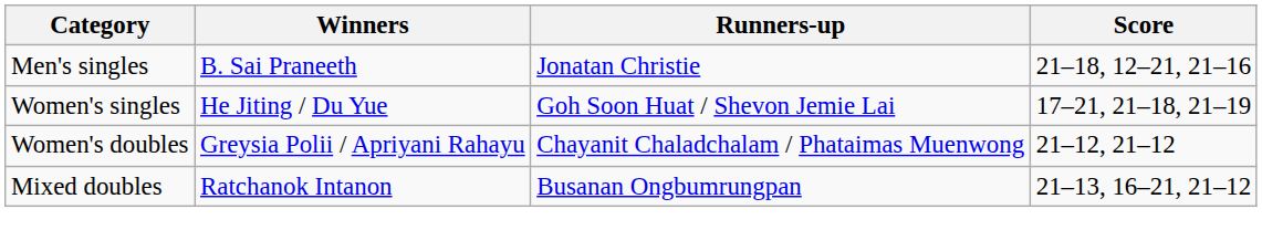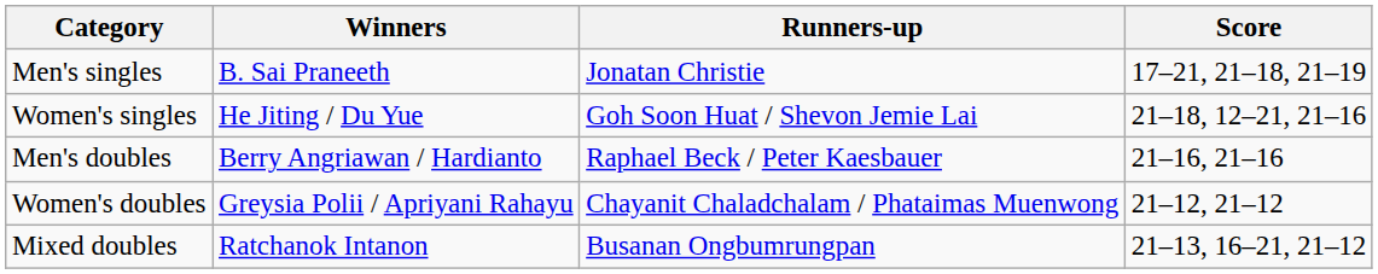 <table class=wikitable style="white-space:nowrap;">
 <tr>
 <th>Category</th>
 <th>Winners</th>
 <th>Runners-up</th>
 <th>Score</th>
 </tr>
 <tr>
 <td>Men's singles</td>
 <td> <a href='#'>B. Sai Praneeth</a></td>
 <td> <a href='#'>Jonatan Christie</a></td>
-<td>21–18, 12–21, 21–16</td>
+<td>17–21, 21–18, 21–19</td>
 </tr>
 <tr>
 <td>Women's singles</td>
 <td> <a href='#'>He Jiting</a> /  <a href='#'>Du Yue</a></td>
 <td> <a href='#'>Goh Soon Huat</a> / <a href='#'>Shevon Jemie Lai</a></td>
-<td>17–21, 21–18, 21–19</td>
+<td>21–18, 12–21, 21–16</td>
+</tr>
+<tr>
+<td>Men's doubles</td>
+<td> <a href='#'>Berry Angriawan</a> / <a href='#'>Hardianto</a></td>
+<td> <a href='#'>Raphael Beck</a> / <a href='#'>Peter Kaesbauer</a></td>
+<td>21–16, 21–16</td>
 </tr>
 <tr>
 <td>Women's doubles</td>
 <td> <a href='#'>Greysia Polii</a> / <a href='#'>Apriyani Rahayu</a></td>
 <td> <a href='#'>Chayanit Chaladchalam</a> / <a href='#'>Phataimas Muenwong</a></td>
 <td>21–12, 21–12</td>
 </tr>
 <tr>
 <td>Mixed doubles</td>
 <td> <a href='#'>Ratchanok Intanon</a></td>
 <td> <a href='#'>Busanan Ongbumrungpan</a></td>
 <td>21–13, 16–21, 21–12</td>
 </tr>
 </table>
